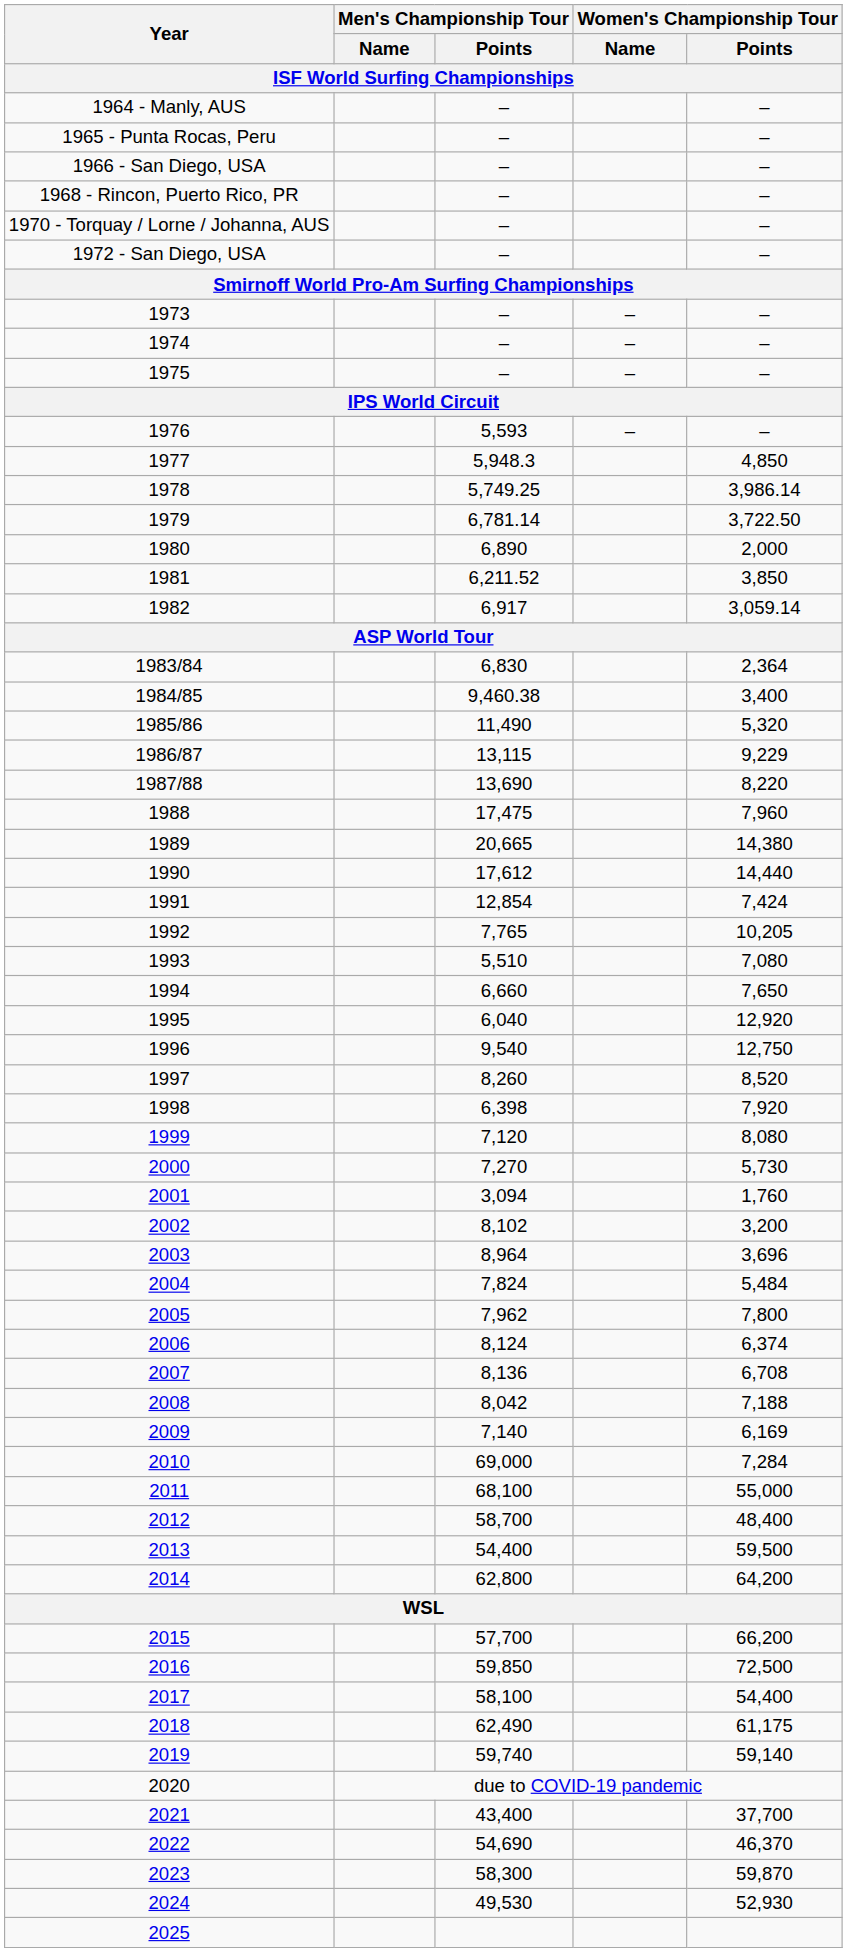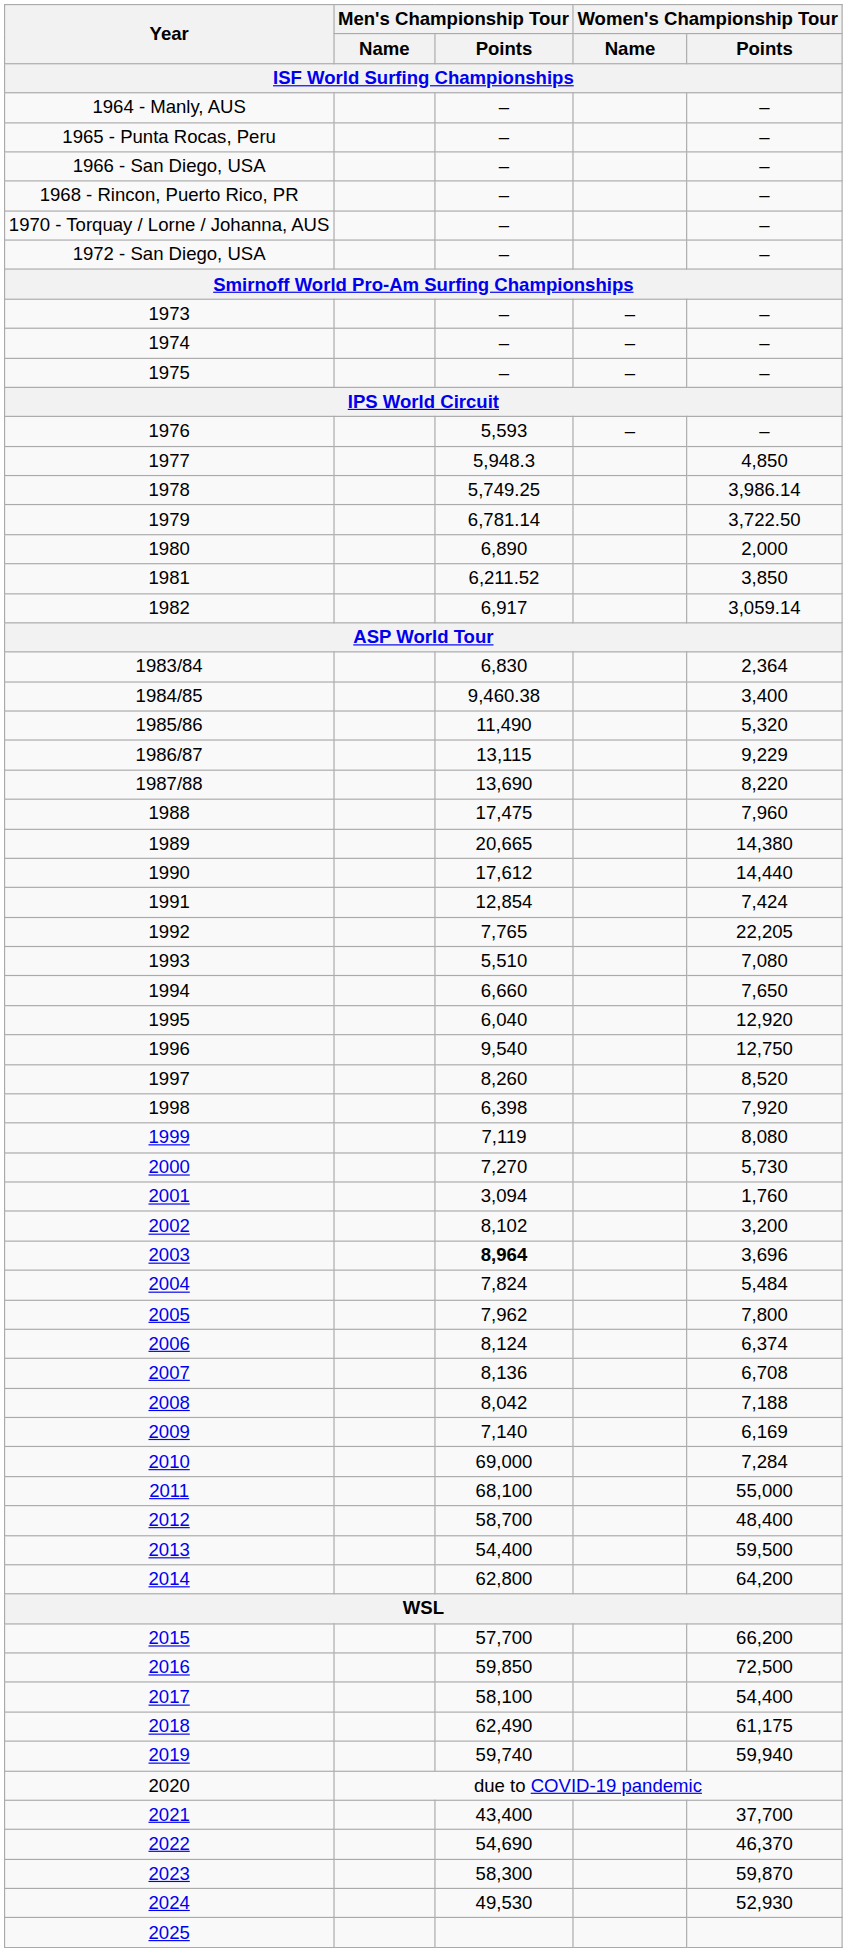 <table class="wikitable">
 <tr>
 <th rowspan="2">Year</th>
 <th colspan="2">Men's Championship Tour</th>
 <th colspan="2">Women's Championship Tour</th>
 </tr>
 <tr>
 <th>Name</th>
 <th>Points</th>
 <th>Name</th>
 <th>Points</th>
 </tr>
 <tr>
 <th colspan="6"><a href='#'>ISF World Surfing Championships</a></th>
 </tr>
 <tr>
 <td style="text-align:center;">1964 - Manly, AUS</td>
 <td></td>
 <td style="text-align:center;">–</td>
 <td></td>
 <td style="text-align:center;">–</td>
 </tr>
 <tr>
 <td style="text-align:center;">1965 - Punta Rocas, Peru</td>
 <td></td>
 <td style="text-align:center;">–</td>
 <td></td>
 <td style="text-align:center;">–</td>
 </tr>
 <tr>
 <td style="text-align:center;">1966 - San Diego, USA</td>
 <td></td>
 <td style="text-align:center;">–</td>
 <td></td>
 <td style="text-align:center;">–</td>
 </tr>
 <tr>
 <td style="text-align:center;">1968 - Rincon, Puerto Rico, PR</td>
 <td></td>
 <td style="text-align:center;">–</td>
 <td></td>
 <td style="text-align:center;">–</td>
 </tr>
 <tr>
 <td style="text-align:center;">1970 - Torquay / Lorne / Johanna, AUS</td>
 <td></td>
 <td style="text-align:center;">–</td>
 <td></td>
 <td style="text-align:center;">–</td>
 </tr>
 <tr>
 <td style="text-align:center;">1972 - San Diego, USA</td>
 <td></td>
 <td style="text-align:center;">–</td>
 <td></td>
 <td style="text-align:center;">–</td>
 </tr>
 <tr>
 <th colspan="6"><a href='#'>Smirnoff World Pro-Am Surfing Championships</a></th>
 </tr>
 <tr>
 <td style="text-align:center;">1973</td>
 <td></td>
 <td style="text-align:center;">–</td>
 <td style="text-align:center;">–</td>
 <td style="text-align:center;">–</td>
 </tr>
 <tr>
 <td style="text-align:center;">1974</td>
 <td></td>
 <td style="text-align:center;">–</td>
 <td style="text-align:center;">–</td>
 <td style="text-align:center;">–</td>
 </tr>
 <tr>
 <td style="text-align:center;">1975</td>
 <td></td>
 <td style="text-align:center;">–</td>
 <td style="text-align:center;">–</td>
 <td style="text-align:center;">–</td>
 </tr>
 <tr>
 <th colspan="6"><a href='#'>IPS World Circuit</a></th>
 </tr>
 <tr>
 <td style="text-align:center;">1976</td>
 <td></td>
 <td style="text-align:center;">5,593</td>
 <td style="text-align:center;">–</td>
 <td style="text-align:center;">–</td>
 </tr>
 <tr>
 <td style="text-align:center;">1977</td>
 <td></td>
 <td style="text-align:center;">5,948.3</td>
 <td></td>
 <td style="text-align:center;">4,850</td>
 </tr>
 <tr>
 <td style="text-align:center;">1978</td>
 <td></td>
 <td style="text-align:center;">5,749.25</td>
 <td></td>
 <td style="text-align:center;">3,986.14</td>
 </tr>
 <tr>
 <td style="text-align:center;">1979</td>
 <td></td>
 <td style="text-align:center;">6,781.14</td>
 <td></td>
 <td style="text-align:center;">3,722.50</td>
 </tr>
 <tr>
 <td style="text-align:center;">1980</td>
 <td></td>
 <td style="text-align:center;">6,890</td>
 <td></td>
 <td style="text-align:center;">2,000</td>
 </tr>
 <tr>
 <td style="text-align:center;">1981</td>
 <td></td>
 <td style="text-align:center;">6,211.52</td>
 <td></td>
 <td style="text-align:center;">3,850</td>
 </tr>
 <tr>
 <td style="text-align:center;">1982</td>
 <td></td>
 <td style="text-align:center;">6,917</td>
 <td></td>
 <td style="text-align:center;">3,059.14</td>
 </tr>
 <tr>
 <th colspan="6"><a href='#'>ASP World Tour</a></th>
 </tr>
 <tr>
 <td style="text-align:center;">1983/84</td>
 <td></td>
 <td style="text-align:center;">6,830</td>
 <td></td>
 <td style="text-align:center;">2,364</td>
 </tr>
 <tr>
 <td style="text-align:center;">1984/85</td>
 <td></td>
 <td style="text-align:center;">9,460.38</td>
 <td></td>
 <td style="text-align:center;">3,400</td>
 </tr>
 <tr>
 <td style="text-align:center;">1985/86</td>
 <td></td>
 <td style="text-align:center;">11,490</td>
 <td></td>
 <td style="text-align:center;">5,320</td>
 </tr>
 <tr>
 <td style="text-align:center;">1986/87</td>
 <td></td>
 <td style="text-align:center;">13,115</td>
 <td></td>
 <td style="text-align:center;">9,229</td>
 </tr>
 <tr>
 <td style="text-align:center;">1987/88</td>
 <td></td>
 <td style="text-align:center;">13,690</td>
 <td></td>
 <td style="text-align:center;">8,220</td>
 </tr>
 <tr>
 <td style="text-align:center;">1988</td>
 <td></td>
 <td style="text-align:center;">17,475</td>
 <td></td>
 <td style="text-align:center;">7,960</td>
 </tr>
 <tr>
 <td style="text-align:center;">1989</td>
 <td></td>
 <td style="text-align:center;">20,665</td>
 <td></td>
 <td style="text-align:center;">14,380</td>
 </tr>
 <tr>
 <td style="text-align:center;">1990</td>
 <td></td>
 <td style="text-align:center;">17,612</td>
 <td></td>
 <td style="text-align:center;">14,440</td>
 </tr>
 <tr>
 <td style="text-align:center;">1991</td>
 <td></td>
 <td style="text-align:center;">12,854</td>
 <td></td>
 <td style="text-align:center;">7,424</td>
 </tr>
 <tr>
 <td style="text-align:center;">1992</td>
 <td></td>
 <td style="text-align:center;">7,765</td>
 <td></td>
-<td style="text-align:center;">10,205</td>
+<td style="text-align:center;">22,205</td>
 </tr>
 <tr>
 <td style="text-align:center;">1993</td>
 <td></td>
 <td style="text-align:center;">5,510</td>
 <td></td>
 <td style="text-align:center;">7,080</td>
 </tr>
 <tr>
 <td style="text-align:center;">1994</td>
 <td></td>
 <td style="text-align:center;">6,660</td>
 <td></td>
 <td style="text-align:center;">7,650</td>
 </tr>
 <tr>
 <td style="text-align:center;">1995</td>
 <td></td>
 <td style="text-align:center;">6,040</td>
 <td></td>
 <td style="text-align:center;">12,920</td>
 </tr>
 <tr>
 <td style="text-align:center;">1996</td>
 <td></td>
 <td style="text-align:center;">9,540</td>
 <td></td>
 <td style="text-align:center;">12,750</td>
 </tr>
 <tr>
 <td style="text-align:center;">1997</td>
 <td></td>
 <td style="text-align:center;">8,260</td>
 <td></td>
 <td style="text-align:center;">8,520</td>
 </tr>
 <tr>
 <td style="text-align:center;">1998</td>
 <td></td>
 <td style="text-align:center;">6,398</td>
 <td></td>
 <td style="text-align:center;">7,920</td>
 </tr>
 <tr>
 <td style="text-align:center;"><a href='#'>1999</a></td>
 <td></td>
-<td style="text-align:center;">7,120</td>
+<td style="text-align:center;">7,119</td>
 <td></td>
 <td style="text-align:center;">8,080</td>
 </tr>
 <tr>
 <td style="text-align:center;"><a href='#'>2000</a></td>
 <td></td>
 <td style="text-align:center;">7,270</td>
 <td></td>
 <td style="text-align:center;">5,730</td>
 </tr>
 <tr>
 <td style="text-align:center;"><a href='#'>2001</a></td>
 <td></td>
 <td style="text-align:center;">3,094</td>
 <td></td>
 <td style="text-align:center;">1,760</td>
 </tr>
 <tr>
 <td style="text-align:center;"><a href='#'>2002</a></td>
 <td></td>
 <td style="text-align:center;">8,102</td>
 <td></td>
 <td style="text-align:center;">3,200</td>
 </tr>
 <tr>
 <td style="text-align:center;"><a href='#'>2003</a></td>
 <td></td>
-<td style="text-align:center;">8,964</td>
+<td style="text-align:center;"><strong>8,964</strong></td>
 <td></td>
 <td style="text-align:center;">3,696</td>
 </tr>
 <tr>
 <td style="text-align:center;"><a href='#'>2004</a></td>
 <td></td>
 <td style="text-align:center;">7,824</td>
 <td></td>
 <td style="text-align:center;">5,484</td>
 </tr>
 <tr>
 <td style="text-align:center;"><a href='#'>2005</a></td>
 <td></td>
 <td style="text-align:center;">7,962</td>
 <td></td>
 <td style="text-align:center;">7,800</td>
 </tr>
 <tr>
 <td style="text-align:center;"><a href='#'>2006</a></td>
 <td></td>
 <td style="text-align:center;">8,124</td>
 <td></td>
 <td style="text-align:center;">6,374</td>
 </tr>
 <tr>
 <td style="text-align:center;"><a href='#'>2007</a></td>
 <td></td>
 <td style="text-align:center;">8,136</td>
 <td></td>
 <td style="text-align:center;">6,708</td>
 </tr>
 <tr>
 <td style="text-align:center;"><a href='#'>2008</a></td>
 <td></td>
 <td style="text-align:center;">8,042</td>
 <td></td>
 <td style="text-align:center;">7,188</td>
 </tr>
 <tr>
 <td style="text-align:center;"><a href='#'>2009</a></td>
 <td></td>
 <td style="text-align:center;">7,140</td>
 <td></td>
 <td style="text-align:center;">6,169</td>
 </tr>
 <tr>
 <td style="text-align:center;"><a href='#'>2010</a></td>
 <td></td>
 <td style="text-align:center;">69,000</td>
 <td></td>
 <td style="text-align:center;">7,284</td>
 </tr>
 <tr>
 <td style="text-align:center;"><a href='#'>2011</a></td>
 <td></td>
 <td style="text-align:center;">68,100</td>
 <td></td>
 <td style="text-align:center;">55,000</td>
 </tr>
 <tr>
 <td style="text-align:center;"><a href='#'>2012</a></td>
 <td></td>
 <td style="text-align:center;">58,700</td>
 <td></td>
 <td style="text-align:center;">48,400</td>
 </tr>
 <tr>
 <td style="text-align:center;"><a href='#'>2013</a></td>
 <td></td>
 <td style="text-align:center;">54,400</td>
 <td></td>
 <td style="text-align:center;">59,500</td>
 </tr>
 <tr>
 <td style="text-align:center;"><a href='#'>2014</a></td>
 <td></td>
 <td style="text-align:center;">62,800</td>
 <td></td>
 <td style="text-align:center;">64,200</td>
 </tr>
 <tr>
 <th colspan="6">WSL</th>
 </tr>
 <tr>
 <td style="text-align:center;"><a href='#'>2015</a></td>
 <td></td>
 <td style="text-align:center;">57,700</td>
 <td></td>
 <td style="text-align:center;">66,200</td>
 </tr>
 <tr>
 <td style="text-align:center;"><a href='#'>2016</a></td>
 <td></td>
 <td style="text-align:center;">59,850</td>
 <td></td>
 <td style="text-align:center;">72,500</td>
 </tr>
 <tr>
 <td style="text-align:center;"><a href='#'>2017</a></td>
 <td></td>
 <td style="text-align:center;">58,100</td>
 <td></td>
 <td style="text-align:center;">54,400</td>
 </tr>
 <tr>
 <td style="text-align:center;"><a href='#'>2018</a></td>
 <td></td>
 <td style="text-align:center;">62,490</td>
 <td></td>
 <td style="text-align:center;">61,175</td>
 </tr>
 <tr>
 <td style="text-align:center;"><a href='#'>2019</a></td>
 <td></td>
 <td style="text-align:center;">59,740</td>
 <td></td>
-<td style="text-align:center;">59,140</td>
+<td style="text-align:center;">59,940</td>
 </tr>
 <tr>
 <td style="text-align:center;">2020</td>
 <td colspan=4 style="text-align:center;"> due to <a href='#'>COVID-19 pandemic</a></td>
 </tr>
 <tr>
 <td style="text-align:center;"><a href='#'>2021</a></td>
 <td></td>
 <td style="text-align:center;">43,400</td>
 <td></td>
 <td style="text-align:center;">37,700</td>
 </tr>
 <tr>
 <td style="text-align:center;"><a href='#'>2022</a></td>
 <td></td>
 <td style="text-align:center;">54,690</td>
 <td></td>
 <td style="text-align:center;">46,370</td>
 </tr>
 <tr>
 <td style="text-align:center;"><a href='#'>2023</a></td>
 <td></td>
 <td style="text-align:center;">58,300</td>
 <td></td>
 <td style="text-align:center;">59,870</td>
 </tr>
 <tr>
 <td style="text-align:center;"><a href='#'>2024</a></td>
 <td></td>
 <td style="text-align:center;">49,530</td>
 <td></td>
 <td style="text-align:center;">52,930</td>
 </tr>
 <tr>
 <td style="text-align:center;"><a href='#'>2025</a></td>
 <td></td>
 <td style="text-align:center;"></td>
 <td></td>
 <td style="text-align:center;"></td>
 </tr>
 </table>
